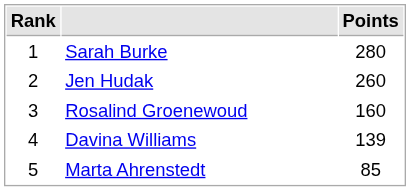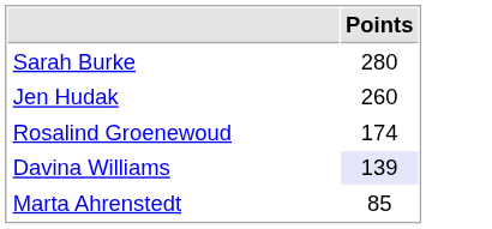 <table cellspacing="1" cellpadding="3" style="border:1px solid #AAAAAA;font-size:86%">
 <tr bgcolor="#E4E4E4">
-<th style="border-bottom:1px solid #AAAAAA" width=10>Rank</th>
 <th style="border-bottom:1px solid #AAAAAA" width=200></th>
 <th style="border-bottom:1px solid #AAAAAA" width=20>Points</th>
 </tr>
 <tr>
-<td align="center">1</td>
 <td> <a href='#'>Sarah Burke</a></td>
 <td align=center>280</td>
 </tr>
 <tr>
-<td align="center">2</td>
 <td> <a href='#'>Jen Hudak</a></td>
 <td align=center>260</td>
 </tr>
 <tr>
-<td align="center">3</td>
 <td> <a href='#'>Rosalind Groenewoud</a></td>
-<td align=center>160</td>
+<td align=center>174</td>
 </tr>
 <tr>
-<td align="center">4</td>
 <td> <a href='#'>Davina Williams</a></td>
-<td align=center>139</td>
+<td align=center style="background: lavender;">139</td>
 </tr>
 <tr>
-<td align="center">5</td>
 <td> <a href='#'>Marta Ahrenstedt</a></td>
 <td align=center>85</td>
 </tr>
 </table>
